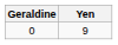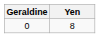 <table class="wikitable" style="font-size:90%; text-align:center">
 <tr>
 <th style="width: 50%;">Geraldine</th>
 <th style="width: 50%;">Yen</th>
 </tr>
 <tr>
 <td>0</td>
-<td>9</td>
+<td>8</td>
 </tr>
 </table>
